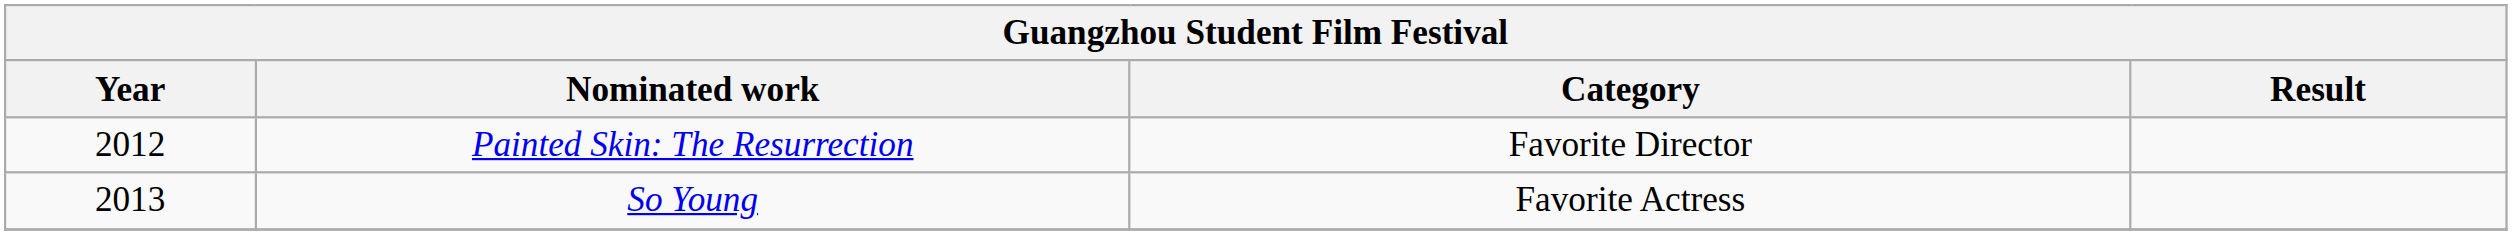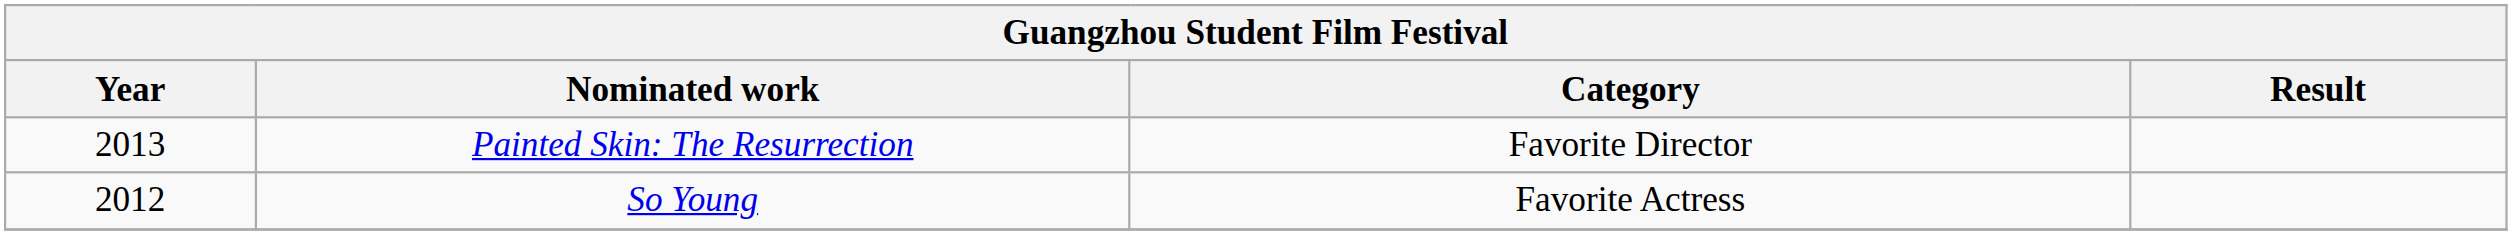 <table width="90%" class="wikitable">
 <tr>
 <th colspan="4" align="center">Guangzhou Student Film Festival</th>
 </tr>
 <tr>
 <th width="10%">Year</th>
 <th width="35%">Nominated work</th>
 <th width="40%">Category</th>
 <th width="15%">Result</th>
 </tr>
 <tr>
-<td align="center">2012</td>
+<td align="center">2013</td>
 <td align="center"><em><a href='#'>Painted Skin: The Resurrection</a></em></td>
 <td align="center">Favorite Director</td>
 <td></td>
 </tr>
 <tr>
-<td align="center">2013</td>
+<td align="center">2012</td>
 <td align="center"><em><a href='#'>So Young</a></em></td>
 <td align="center">Favorite Actress</td>
 <td></td>
 </tr>
 <tr>
 </tr>
 </table>
